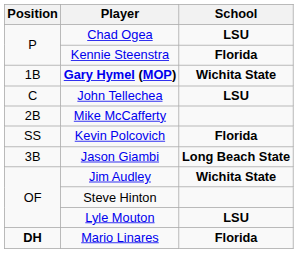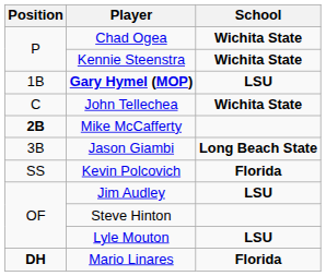 <table class="wikitable" style=text-align:center>
 <tr>
 <th>Position</th>
 <th>Player</th>
 <th>School</th>
 </tr>
 <tr>
 <td rowspan=2>P</td>
 <td><a href='#'>Chad Ogea</a></td>
-<td style=><strong>LSU</strong></td>
+<td style=><strong>Wichita State</strong></td>
 </tr>
 <tr>
 <td><a href='#'>Kennie Steenstra</a></td>
-<td style=><strong>Florida</strong></td>
+<td style=><strong>Wichita State</strong></td>
 </tr>
 <tr>
 <td>1B</td>
 <td><strong><a href='#'>Gary Hymel</a> (<a href='#'>MOP</a>)</strong></td>
-<td style=><strong>Wichita State</strong></td>
+<td style=><strong>LSU</strong></td>
 </tr>
 <tr>
 <td>C</td>
 <td><a href='#'>John Tellechea</a></td>
-<td style=><strong>LSU</strong></td>
+<td style=><strong>Wichita State</strong></td>
 </tr>
 <tr>
-<td>2B</td>
+<td><strong>2B</strong></td>
 <td><a href='#'>Mike McCafferty</a></td>
 <td style=></td>
+</tr>
+<tr>
+<td>3B</td>
+<td><a href='#'>Jason Giambi</a></td>
+<td style=><strong>Long Beach State</strong></td>
 </tr>
 <tr>
 <td>SS</td>
 <td><a href='#'>Kevin Polcovich</a></td>
 <td style=><strong>Florida</strong></td>
 </tr>
 <tr>
-<td>3B</td>
-<td><a href='#'>Jason Giambi</a></td>
-<td style=><strong>Long Beach State</strong></td>
-</tr>
-<tr>
 <td rowspan=3>OF</td>
 <td><a href='#'>Jim Audley</a></td>
-<td style=><strong>Wichita State</strong></td>
+<td style=><strong>LSU</strong></td>
 </tr>
 <tr>
 <td>Steve Hinton</td>
 <td style=></td>
 </tr>
 <tr>
 <td><a href='#'>Lyle Mouton</a></td>
 <td style=><strong>LSU</strong></td>
 </tr>
 <tr>
 <td><strong>DH</strong></td>
 <td><a href='#'>Mario Linares</a></td>
 <td style=><strong>Florida</strong></td>
 </tr>
 </table>
